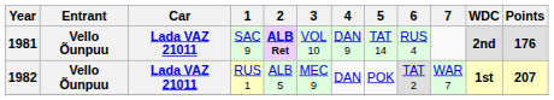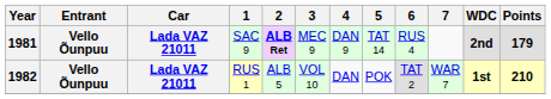 <table class="wikitable" style="text-align:center; font-size:90%;">
 <tr>
 <th>Year</th>
 <th>Entrant</th>
 <th>Car</th>
 <th>1</th>
 <th>2</th>
 <th>3</th>
 <th>4</th>
 <th>5</th>
 <th>6</th>
 <th>7</th>
 <th>WDC</th>
 <th>Points</th>
 </tr>
 <tr>
 <th>1981</th>
 <th>Vello Õunpuu</th>
 <th><a href='#'>Lada VAZ 21011</a></th>
 <td style="background:#DFFFDF;"><a href='#'>SAC</a><br><small>9</small></td>
 <td style="background:#EFCFFF;"><strong><a href='#'>ALB</a><br><small>Ret</small></strong></td>
-<td style="background:#DFFFDF;"><a href='#'>VOL</a><br><small>10</small></td>
+<td style="background:#DFFFDF;"><a href='#'>MEC</a><br><small>9</small></td>
 <td style="background:#DFFFDF;"><a href='#'>DAN</a><br><small>9</small></td>
 <td style="background:#DFFFDF;"><a href='#'>TAT</a><br><small>14</small></td>
 <td style="background:#DFFFDF;"><a href='#'>RUS</a><br><small>4</small></td>
 <td></td>
 <th style="background:#DFDFDF;">2nd</th>
-<th style="background:#DFDFDF;">176</th>
+<th style="background:#DFDFDF;">179</th>
 </tr>
 <tr>
 <th>1982</th>
 <th>Vello Õunpuu</th>
 <th><a href='#'>Lada VAZ 21011</a></th>
 <td style="background:#FFFFBF;"><a href='#'>RUS</a><br><small>1</small></td>
 <td style="background:#DFFFDF;"><a href='#'>ALB</a><br><small>5</small></td>
-<td style="background:#DFFFDF;"><a href='#'>MEC</a><br><small>9</small></td>
+<td style="background:#DFFFDF;"><a href='#'>VOL</a><br><small>10</small></td>
 <td><a href='#'>DAN</a></td>
 <td><a href='#'>POK</a></td>
 <td style="background:#DFDFDF;"><a href='#'>TAT</a><br><small>2</small></td>
 <td style="background:#DFFFDF;"><a href='#'>WAR</a><br><small>7</small></td>
 <th style="background:#FFFFBF;">1st</th>
-<th style="background:#FFFFBF;">207</th>
+<th style="background:#FFFFBF;">210</th>
 </tr>
 <tr>
 </tr>
 </table>
